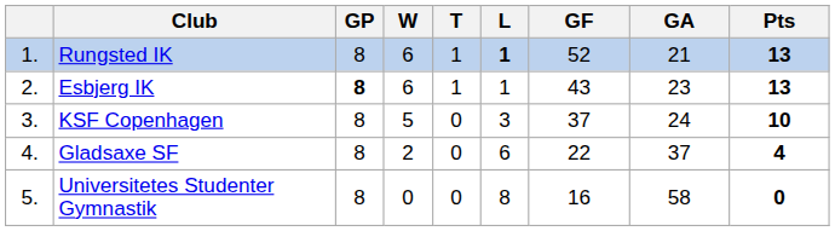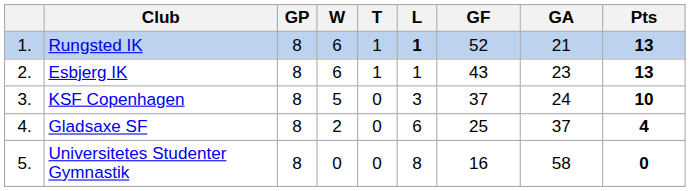 <table class="wikitable">
 <tr>
 <th width="30"></th>
 <th width="210">Club</th>
 <th width="30">GP</th>
 <th width="30">W</th>
 <th width="30">T</th>
 <th width="30">L</th>
 <th width="70">GF</th>
 <th width="70">GA</th>
 <th width="70">Pts</th>
 </tr>
 <tr bgcolor="#BCD2EE" align="center">
 <td>1.</td>
 <td align="left"><a href='#'>Rungsted IK</a></td>
 <td>8</td>
 <td>6</td>
 <td>1</td>
 <td><strong>1</strong></td>
 <td>52</td>
 <td>21</td>
 <td><strong>13</strong></td>
 </tr>
 <tr bgcolor="#FFFFFF" align="center">
 <td>2.</td>
 <td align="left"><a href='#'>Esbjerg IK</a></td>
-<td><strong>8</strong></td>
+<td>8</td>
 <td>6</td>
 <td>1</td>
 <td>1</td>
 <td>43</td>
 <td>23</td>
 <td><strong>13</strong></td>
 </tr>
 <tr bgcolor="#FFFFFF" align="center">
 <td>3.</td>
 <td align="left"><a href='#'>KSF Copenhagen</a></td>
 <td>8</td>
 <td>5</td>
 <td>0</td>
 <td>3</td>
 <td>37</td>
 <td>24</td>
 <td><strong>10</strong></td>
 </tr>
 <tr bgcolor="#FFFFFF" align="center">
 <td>4.</td>
 <td align="left"><a href='#'>Gladsaxe SF</a></td>
 <td>8</td>
 <td>2</td>
 <td>0</td>
 <td>6</td>
-<td>22</td>
+<td>25</td>
 <td>37</td>
 <td><strong>4</strong></td>
 </tr>
 <tr bgcolor="#FFFFFF" align="center">
 <td>5.</td>
 <td align="left"><a href='#'>Universitetes Studenter Gymnastik</a></td>
 <td>8</td>
 <td>0</td>
 <td>0</td>
 <td>8</td>
 <td>16</td>
 <td>58</td>
 <td><strong>0</strong></td>
 </tr>
 </table>
